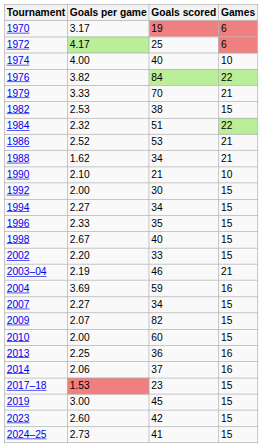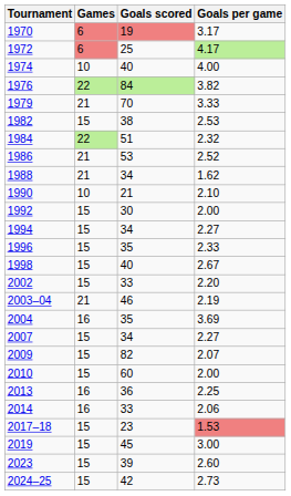 <table class="wikitable sortable">
 <tr>
 <th>Tournament</th>
+<th>Games</th>
+<th>Goals scored</th>
 <th>Goals per game</th>
-<th>Goals scored</th>
-<th>Games</th>
 </tr>
 <tr>
 <td><a href='#'>1970</a></td>
+<td style="background-color:#F08080">6</td>
+<td style="background-color:#F08080">19</td>
 <td>3.17</td>
-<td style="background-color:#F08080">19</td>
-<td style="background-color:#F08080">6</td>
 </tr>
 <tr>
 <td><a href='#'>1972</a></td>
+<td style="background-color:#F08080">6</td>
+<td>25</td>
 <td style="background-color:#be9">4.17</td>
-<td>25</td>
-<td style="background-color:#F08080">6</td>
 </tr>
 <tr>
 <td><a href='#'>1974</a></td>
+<td>10</td>
+<td>40</td>
 <td>4.00</td>
-<td>40</td>
-<td>10</td>
 </tr>
 <tr>
 <td><a href='#'>1976</a></td>
+<td style="background-color:#be9">22</td>
+<td style="background-color:#be9">84</td>
 <td>3.82</td>
-<td style="background-color:#be9">84</td>
-<td style="background-color:#be9">22</td>
 </tr>
 <tr>
 <td><a href='#'>1979</a></td>
+<td>21</td>
+<td>70</td>
 <td>3.33</td>
-<td>70</td>
-<td>21</td>
 </tr>
 <tr>
 <td><a href='#'>1982</a></td>
+<td>15</td>
+<td>38</td>
 <td>2.53</td>
-<td>38</td>
-<td>15</td>
 </tr>
 <tr>
 <td><a href='#'>1984</a></td>
+<td style="background-color:#be9">22</td>
+<td>51</td>
 <td>2.32</td>
-<td>51</td>
-<td style="background-color:#be9">22</td>
 </tr>
 <tr>
 <td><a href='#'>1986</a></td>
+<td>21</td>
+<td>53</td>
 <td>2.52</td>
-<td>53</td>
-<td>21</td>
 </tr>
 <tr>
 <td><a href='#'>1988</a></td>
+<td>21</td>
+<td>34</td>
 <td>1.62</td>
-<td>34</td>
-<td>21</td>
 </tr>
 <tr>
 <td><a href='#'>1990</a></td>
+<td>10</td>
+<td>21</td>
 <td>2.10</td>
-<td>21</td>
-<td>10</td>
 </tr>
 <tr>
 <td><a href='#'>1992</a></td>
+<td>15</td>
+<td>30</td>
 <td>2.00</td>
-<td>30</td>
-<td>15</td>
 </tr>
 <tr>
 <td><a href='#'>1994</a></td>
+<td>15</td>
+<td>34</td>
 <td>2.27</td>
-<td>34</td>
-<td>15</td>
 </tr>
 <tr>
 <td><a href='#'>1996</a></td>
+<td>15</td>
+<td>35</td>
 <td>2.33</td>
-<td>35</td>
-<td>15</td>
 </tr>
 <tr>
 <td><a href='#'>1998</a></td>
+<td>15</td>
+<td>40</td>
 <td>2.67</td>
-<td>40</td>
-<td>15</td>
 </tr>
 <tr>
 <td><a href='#'>2002</a></td>
+<td>15</td>
+<td>33</td>
 <td>2.20</td>
-<td>33</td>
-<td>15</td>
 </tr>
 <tr>
 <td><a href='#'>2003–04</a></td>
+<td>21</td>
+<td>46</td>
 <td>2.19</td>
-<td>46</td>
-<td>21</td>
 </tr>
 <tr>
 <td><a href='#'>2004</a></td>
+<td>16</td>
+<td>35</td>
 <td>3.69</td>
-<td>59</td>
-<td>16</td>
 </tr>
 <tr>
 <td><a href='#'>2007</a></td>
+<td>15</td>
+<td>34</td>
 <td>2.27</td>
-<td>34</td>
-<td>15</td>
 </tr>
 <tr>
 <td><a href='#'>2009</a></td>
+<td>15</td>
+<td>82</td>
 <td>2.07</td>
-<td>82</td>
-<td>15</td>
 </tr>
 <tr>
 <td><a href='#'>2010</a></td>
+<td>15</td>
+<td>60</td>
 <td>2.00</td>
-<td>60</td>
-<td>15</td>
 </tr>
 <tr>
 <td><a href='#'>2013</a></td>
+<td>16</td>
+<td>36</td>
 <td>2.25</td>
-<td>36</td>
-<td>16</td>
 </tr>
 <tr>
 <td><a href='#'>2014</a></td>
+<td>16</td>
+<td>33</td>
 <td>2.06</td>
-<td>37</td>
-<td>16</td>
 </tr>
 <tr>
 <td><a href='#'>2017–18</a></td>
+<td>15</td>
+<td>23</td>
 <td style="background-color:#F08080">1.53</td>
-<td>23</td>
-<td>15</td>
 </tr>
 <tr>
 <td><a href='#'>2019</a></td>
+<td>15</td>
+<td>45</td>
 <td>3.00</td>
-<td>45</td>
-<td>15</td>
 </tr>
 <tr>
 <td><a href='#'>2023</a></td>
+<td>15</td>
+<td>39</td>
 <td>2.60</td>
-<td>42</td>
-<td>15</td>
 </tr>
 <tr>
 <td><a href='#'>2024–25</a></td>
+<td>15</td>
+<td>42</td>
 <td>2.73</td>
-<td>41</td>
-<td>15</td>
 </tr>
 </table>
